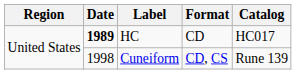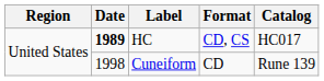 <table class="wikitable">
 <tr>
 <th>Region</th>
 <th>Date</th>
 <th>Label</th>
 <th>Format</th>
 <th>Catalog</th>
 </tr>
 <tr>
 <td rowspan="2">United States</td>
 <td><strong>1989</strong></td>
 <td>HC</td>
-<td>CD</td>
+<td><a href='#'>CD</a>, <a href='#'>CS</a></td>
 <td>HC017</td>
 </tr>
 <tr>
 <td>1998</td>
 <td><a href='#'>Cuneiform</a></td>
-<td><a href='#'>CD</a>, <a href='#'>CS</a></td>
+<td>CD</td>
 <td>Rune 139</td>
 </tr>
 </table>
